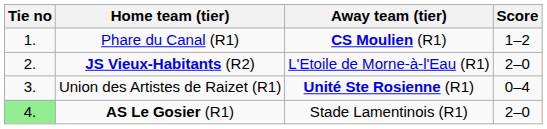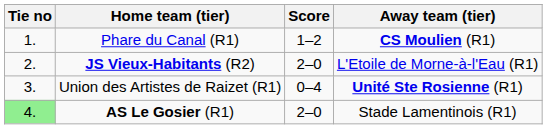 <table class="wikitable" style="text-align: center">
 <tr>
 <th>Tie no</th>
 <th>Home team (tier)</th>
+<th>Score</th>
 <th>Away team (tier)</th>
-<th>Score</th>
 </tr>
 <tr>
 <td>1.</td>
 <td> <a href='#'>Phare du Canal</a> (R1)</td>
+<td>1–2</td>
 <td><strong><a href='#'>CS Moulien</a></strong> (R1) </td>
-<td>1–2</td>
 </tr>
 <tr>
 <td>2.</td>
 <td> <strong><a href='#'>JS Vieux-Habitants</a></strong> (R2)</td>
+<td>2–0</td>
 <td><a href='#'>L'Etoile de Morne-à-l'Eau</a> (R1) </td>
-<td>2–0</td>
 </tr>
 <tr>
 <td>3.</td>
 <td> Union des Artistes de Raizet (R1)</td>
+<td>0–4</td>
 <td><strong><a href='#'>Unité Ste Rosienne</a></strong> (R1) </td>
-<td>0–4</td>
 </tr>
 <tr>
 <td style="background: lightgreen;">4.</td>
 <td> <strong>AS Le Gosier</strong> (R1)</td>
+<td>2–0</td>
 <td>Stade Lamentinois (R1) </td>
-<td>2–0</td>
 </tr>
 </table>
